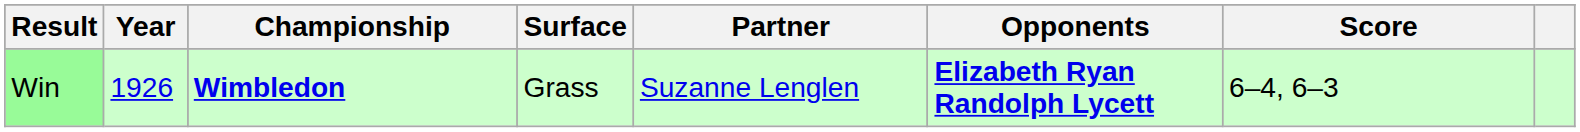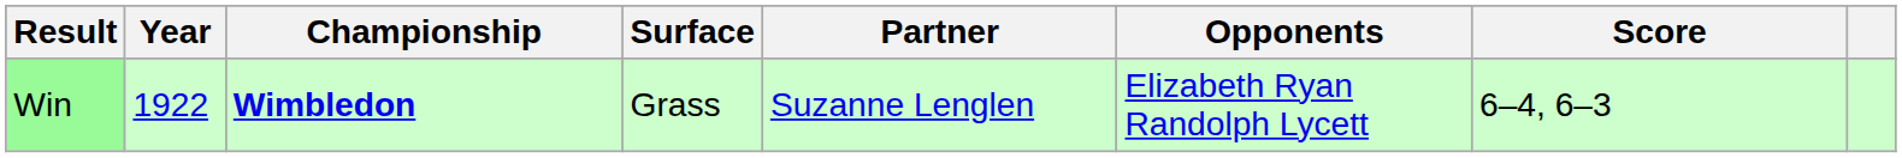 <table class="sortable wikitable">
 <tr>
 <th style="width:45px">Result</th>
 <th style="width:40px">Year</th>
 <th style="width:180px">Championship</th>
 <th style="width:50px">Surface</th>
 <th style="width:160px">Partner</th>
 <th style="width:160px">Opponents</th>
 <th style="width:170px" class="unsortable">Score</th>
 <th width=15></th>
 </tr>
 <tr style="background:#ccffcc;">
 <td style="background:#98fb98;">Win</td>
-<td><a href='#'>1926</a></td>
+<td><a href='#'>1922</a></td>
 <td><strong><a href='#'>Wimbledon</a></strong></td>
 <td>Grass</td>
 <td> <a href='#'>Suzanne Lenglen</a></td>
-<td><strong> <a href='#'>Elizabeth Ryan</a> <br>  <a href='#'>Randolph Lycett</a></strong></td>
+<td> <a href='#'>Elizabeth Ryan</a> <br>  <a href='#'>Randolph Lycett</a></td>
 <td>6–4, 6–3</td>
 <td></td>
 </tr>
 </table>
